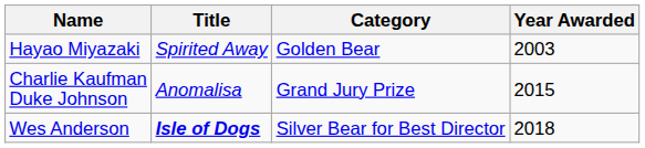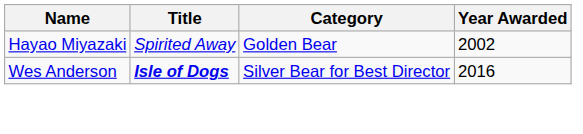 <table class="wikitable plainrowheaders" style="font-size: 95%;">
 <tr>
 <th>Name</th>
 <th>Title</th>
 <th>Category</th>
 <th>Year Awarded</th>
 </tr>
 <tr>
 <td> <a href='#'>Hayao Miyazaki</a></td>
 <td><em><a href='#'>Spirited Away</a></em></td>
 <td><a href='#'>Golden Bear</a></td>
-<td>2003</td>
-</tr>
-<tr>
-<td> <a href='#'>Charlie Kaufman</a><br> <a href='#'>Duke Johnson</a></td>
-<td><em><a href='#'>Anomalisa</a></em></td>
-<td><a href='#'>Grand Jury Prize</a></td>
-<td>2015</td>
+<td>2002</td>
 </tr>
 <tr>
 <td> <a href='#'>Wes Anderson</a></td>
 <td><strong><em><a href='#'>Isle of Dogs</a></em></strong></td>
 <td><a href='#'>Silver Bear for Best Director</a></td>
-<td>2018</td>
+<td>2016</td>
 </tr>
 </table>
